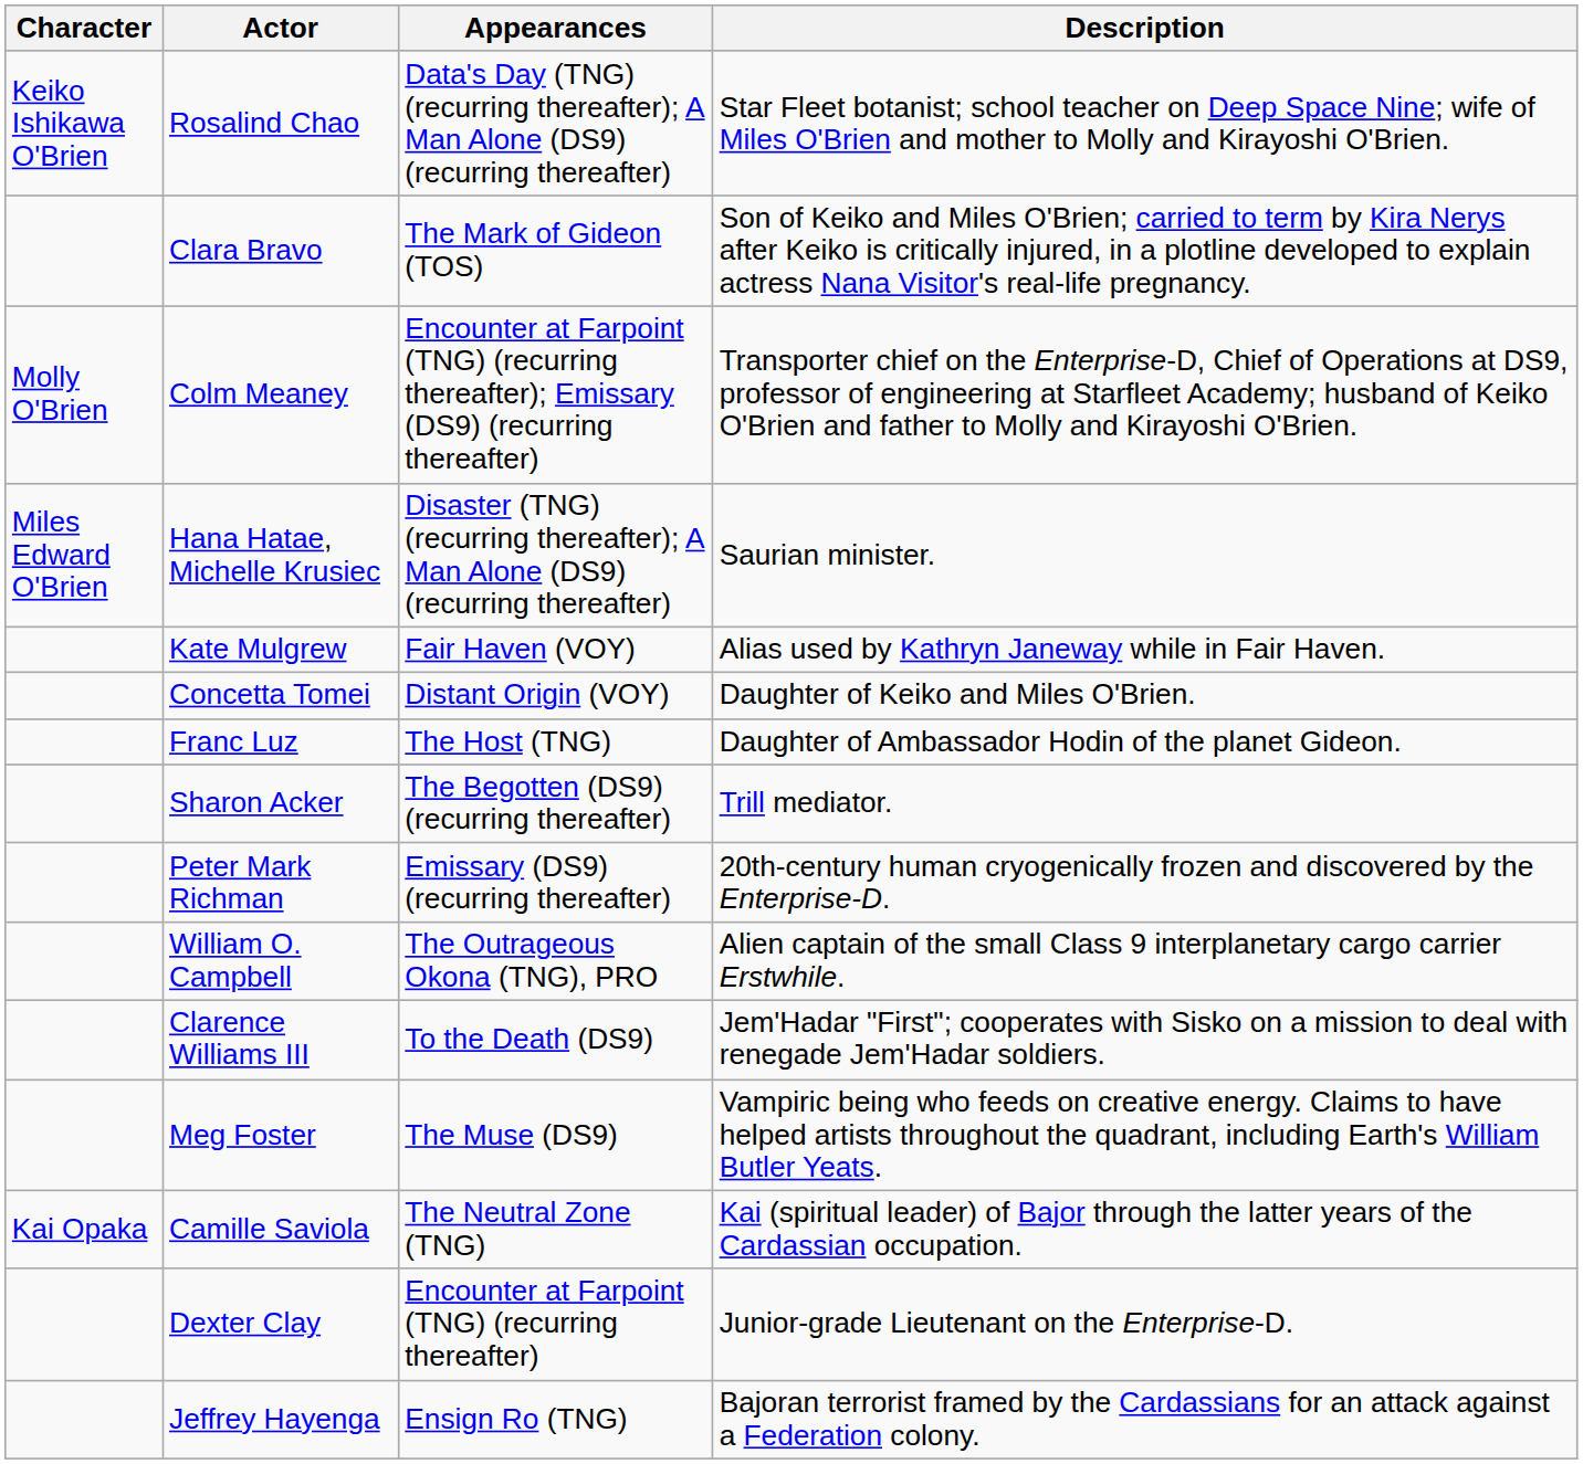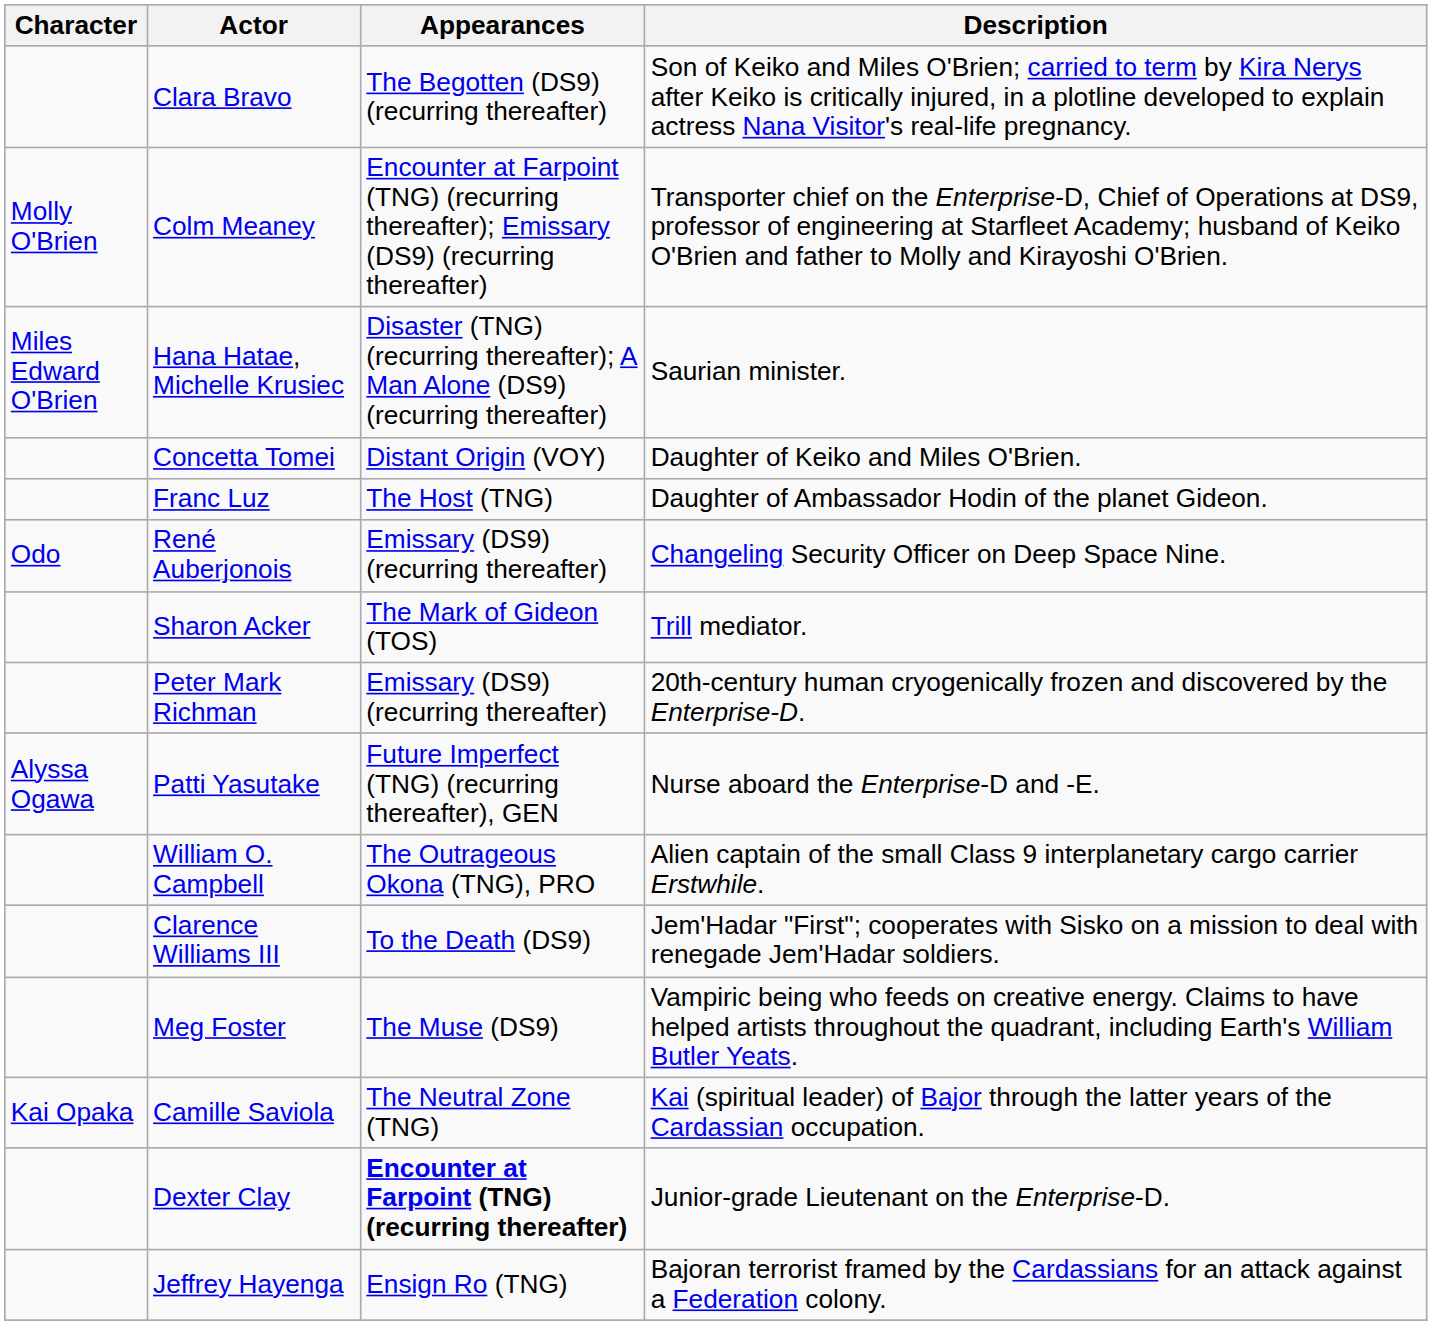 <table class="wikitable">
 <tr>
 <th width="10%">Character</th>
 <th width="15%">Actor</th>
 <th width="20%">Appearances</th>
 <th width="55%">Description</th>
 </tr>
 <tr>
-<td><a href='#'>Keiko Ishikawa O'Brien</a></td>
-<td><a href='#'>Rosalind Chao</a></td>
-<td><a href='#'>Data's Day</a> (TNG) (recurring thereafter); <a href='#'>A Man Alone</a> (DS9) (recurring thereafter)</td>
-<td>Star Fleet botanist; school teacher on <a href='#'>Deep Space Nine</a>; wife of <a href='#'>Miles O'Brien</a> and mother to Molly and Kirayoshi O'Brien.</td>
-</tr>
-<tr>
 <td></td>
 <td><a href='#'>Clara Bravo</a></td>
-<td><a href='#'>The Mark of Gideon</a> (TOS)</td>
+<td><a href='#'>The Begotten</a> (DS9) (recurring thereafter)</td>
 <td>Son of Keiko and Miles O'Brien; <a href='#'>carried to term</a> by <a href='#'>Kira Nerys</a> after Keiko is critically injured, in a plotline developed to explain actress <a href='#'>Nana Visitor</a>'s real-life pregnancy.</td>
 </tr>
 <tr>
 <td><a href='#'>Molly O'Brien</a></td>
 <td><a href='#'>Colm Meaney</a></td>
 <td><a href='#'>Encounter at Farpoint</a> (TNG) (recurring thereafter); <a href='#'>Emissary</a> (DS9) (recurring thereafter)</td>
 <td>Transporter chief on the <em>Enterprise</em>-D, Chief of Operations at DS9, professor of engineering at Starfleet Academy; husband of Keiko O'Brien and father to Molly and Kirayoshi O'Brien.</td>
 </tr>
 <tr>
 <td><a href='#'>Miles Edward O'Brien</a></td>
 <td><a href='#'>Hana Hatae</a>, <a href='#'>Michelle Krusiec</a></td>
 <td><a href='#'>Disaster</a> (TNG) (recurring thereafter); <a href='#'>A Man Alone</a> (DS9) (recurring thereafter)</td>
 <td>Saurian minister.</td>
 </tr>
 <tr>
 <td></td>
-<td><a href='#'>Kate Mulgrew</a></td>
-<td><a href='#'>Fair Haven</a> (VOY)</td>
-<td>Alias used by <a href='#'>Kathryn Janeway</a> while in Fair Haven.</td>
-</tr>
-<tr>
-<td></td>
 <td><a href='#'>Concetta Tomei</a></td>
 <td><a href='#'>Distant Origin</a> (VOY)</td>
 <td>Daughter of Keiko and Miles O'Brien.</td>
 </tr>
 <tr>
 <td></td>
 <td><a href='#'>Franc Luz</a></td>
 <td><a href='#'>The Host</a> (TNG)</td>
 <td>Daughter of Ambassador Hodin of the planet Gideon.</td>
 </tr>
 <tr>
+<td><a href='#'>Odo</a></td>
+<td><a href='#'>René Auberjonois</a></td>
+<td><a href='#'>Emissary</a> (DS9) (recurring thereafter)</td>
+<td><a href='#'>Changeling</a> Security Officer on Deep Space Nine.</td>
+</tr>
+<tr>
 <td></td>
 <td><a href='#'>Sharon Acker</a></td>
-<td><a href='#'>The Begotten</a> (DS9) (recurring thereafter)</td>
+<td><a href='#'>The Mark of Gideon</a> (TOS)</td>
 <td><a href='#'>Trill</a> mediator.</td>
 </tr>
 <tr>
 <td></td>
 <td><a href='#'>Peter Mark Richman</a></td>
 <td><a href='#'>Emissary</a> (DS9) (recurring thereafter)</td>
 <td>20th-century human cryogenically frozen and discovered by the <em>Enterprise-D</em>.</td>
+</tr>
+<tr>
+<td><a href='#'>Alyssa Ogawa</a></td>
+<td><a href='#'>Patti Yasutake</a></td>
+<td><a href='#'>Future Imperfect</a> (TNG) (recurring thereafter), GEN</td>
+<td>Nurse aboard the <em>Enterprise</em>-D and -E.</td>
 </tr>
 <tr>
 <td></td>
 <td><a href='#'>William O. Campbell</a></td>
 <td><a href='#'>The Outrageous Okona</a> (TNG), PRO</td>
 <td>Alien captain of the small Class 9 interplanetary cargo carrier <em>Erstwhile</em>.</td>
 </tr>
 <tr>
 <td></td>
 <td><a href='#'>Clarence Williams III</a></td>
 <td><a href='#'>To the Death</a> (DS9)</td>
 <td>Jem'Hadar "First"; cooperates with Sisko on a mission to deal with renegade Jem'Hadar soldiers.</td>
 </tr>
 <tr>
 <td></td>
 <td><a href='#'>Meg Foster</a></td>
 <td><a href='#'>The Muse</a> (DS9)</td>
 <td>Vampiric being who feeds on creative energy. Claims to have helped artists throughout the quadrant, including Earth's <a href='#'>William Butler Yeats</a>.</td>
 </tr>
 <tr>
 <td><a href='#'>Kai Opaka</a></td>
 <td><a href='#'>Camille Saviola</a></td>
 <td><a href='#'>The Neutral Zone</a> (TNG)</td>
 <td><a href='#'>Kai</a> (spiritual leader) of <a href='#'>Bajor</a> through the latter years of the <a href='#'>Cardassian</a> occupation.</td>
 </tr>
 <tr>
 <td></td>
 <td><a href='#'>Dexter Clay</a></td>
-<td><a href='#'>Encounter at Farpoint</a> (TNG) (recurring thereafter)</td>
+<td><strong><a href='#'>Encounter at Farpoint</a> (TNG) (recurring thereafter)</strong></td>
 <td>Junior-grade Lieutenant on the <em>Enterprise</em>-D.</td>
 </tr>
 <tr>
 <td></td>
 <td><a href='#'>Jeffrey Hayenga</a></td>
 <td><a href='#'>Ensign Ro</a> (TNG)</td>
 <td>Bajoran terrorist framed by the <a href='#'>Cardassians</a> for an attack against a <a href='#'>Federation</a> colony.</td>
 </tr>
 </table>
